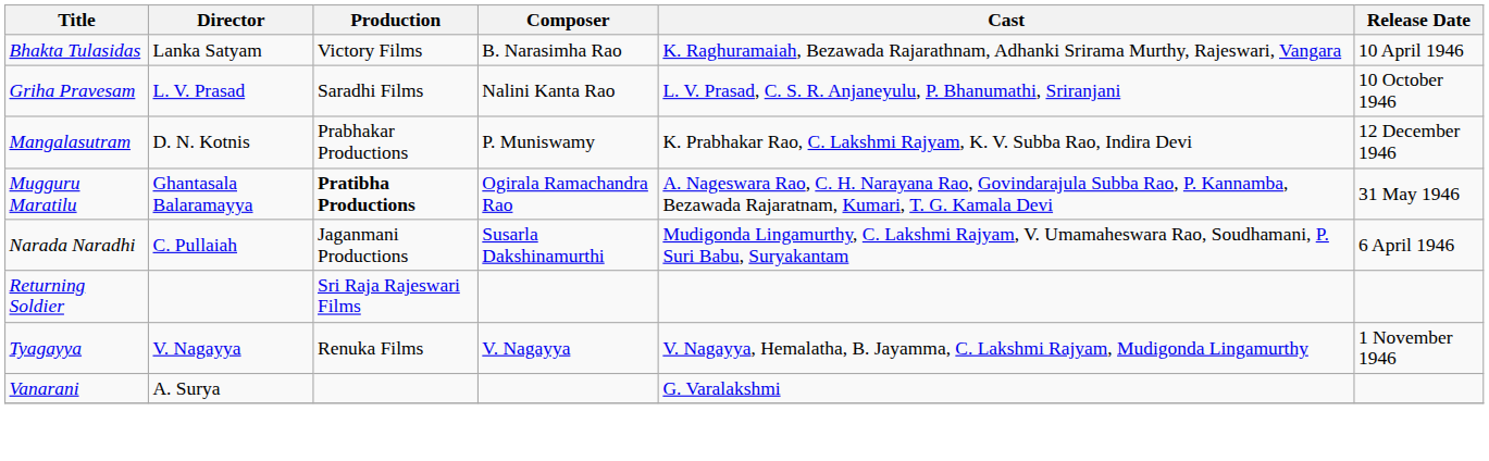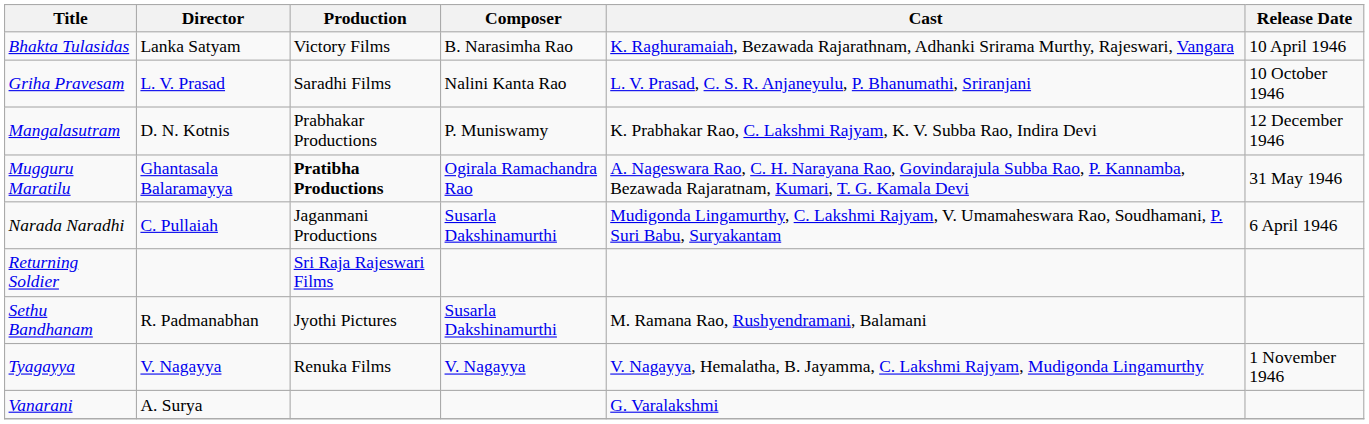 <table class="wikitable">
 <tr>
 <th>Title</th>
 <th>Director</th>
 <th>Production</th>
 <th>Composer</th>
 <th>Cast</th>
 <th>Release Date</th>
 </tr>
 <tr>
 <td><em><a href='#'>Bhakta Tulasidas</a></em></td>
 <td>Lanka Satyam</td>
 <td>Victory Films</td>
 <td>B. Narasimha Rao</td>
 <td><a href='#'>K. Raghuramaiah</a>, Bezawada Rajarathnam, Adhanki Srirama Murthy, Rajeswari, <a href='#'>Vangara</a></td>
 <td>10 April 1946</td>
 </tr>
 <tr>
 <td><em><a href='#'>Griha Pravesam</a></em></td>
 <td><a href='#'>L. V. Prasad</a></td>
 <td>Saradhi Films</td>
 <td>Nalini Kanta Rao</td>
 <td><a href='#'>L. V. Prasad</a>, <a href='#'>C. S. R. Anjaneyulu</a>, <a href='#'>P. Bhanumathi</a>, <a href='#'>Sriranjani</a></td>
 <td>10 October 1946</td>
 </tr>
 <tr>
 <td><em><a href='#'>Mangalasutram</a></em></td>
 <td>D. N. Kotnis</td>
 <td>Prabhakar Productions</td>
 <td>P. Muniswamy</td>
 <td>K. Prabhakar Rao, <a href='#'>C. Lakshmi Rajyam</a>, K. V. Subba Rao, Indira Devi</td>
 <td>12 December 1946</td>
 </tr>
 <tr>
 <td><em><a href='#'>Mugguru Maratilu</a></em></td>
 <td><a href='#'>Ghantasala Balaramayya</a></td>
 <td><strong>Pratibha Productions</strong></td>
 <td><a href='#'>Ogirala Ramachandra Rao</a></td>
 <td><a href='#'>A. Nageswara Rao</a>, <a href='#'>C. H. Narayana Rao</a>, <a href='#'>Govindarajula Subba Rao</a>, <a href='#'>P. Kannamba</a>, Bezawada Rajaratnam, <a href='#'>Kumari</a>, <a href='#'>T. G. Kamala Devi</a></td>
 <td>31 May 1946</td>
 </tr>
 <tr>
 <td><em>Narada Naradhi</em></td>
 <td><a href='#'>C. Pullaiah</a></td>
 <td>Jaganmani Productions</td>
 <td><a href='#'>Susarla Dakshinamurthi</a></td>
 <td><a href='#'>Mudigonda Lingamurthy</a>, <a href='#'>C. Lakshmi Rajyam</a>, V. Umamaheswara Rao, Soudhamani, <a href='#'>P. Suri Babu</a>, <a href='#'>Suryakantam</a></td>
 <td>6 April 1946</td>
 </tr>
 <tr>
 <td><em><a href='#'>Returning Soldier</a></em></td>
 <td></td>
 <td><a href='#'>Sri Raja Rajeswari Films</a></td>
 <td></td>
 <td></td>
 <td></td>
 </tr>
 <tr>
+<td><em><a href='#'>Sethu Bandhanam</a></em></td>
+<td>R. Padmanabhan</td>
+<td>Jyothi Pictures</td>
+<td><a href='#'>Susarla Dakshinamurthi</a></td>
+<td>M. Ramana Rao, <a href='#'>Rushyendramani</a>, Balamani</td>
+<td></td>
+</tr>
+<tr>
 <td><em><a href='#'>Tyagayya</a></em></td>
 <td><a href='#'>V. Nagayya</a></td>
 <td>Renuka Films</td>
 <td><a href='#'>V. Nagayya</a></td>
 <td><a href='#'>V. Nagayya</a>, Hemalatha, B. Jayamma, <a href='#'>C. Lakshmi Rajyam</a>, <a href='#'>Mudigonda Lingamurthy</a></td>
 <td>1 November 1946</td>
 </tr>
 <tr>
 <td><em><a href='#'>Vanarani</a></em></td>
 <td>A. Surya</td>
 <td></td>
 <td></td>
 <td><a href='#'>G. Varalakshmi</a></td>
 <td></td>
 </tr>
 <tr>
 </tr>
 </table>
